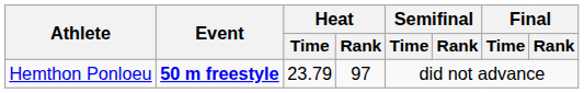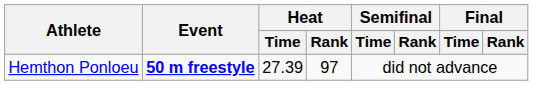 <table class=wikitable style="font-size:90%">
 <tr>
 <th rowspan="2">Athlete</th>
 <th rowspan="2">Event</th>
 <th colspan="2">Heat</th>
 <th colspan="2">Semifinal</th>
 <th colspan="2">Final</th>
 </tr>
 <tr style="font-size:95%">
 <th>Time</th>
 <th>Rank</th>
 <th>Time</th>
 <th>Rank</th>
 <th>Time</th>
 <th>Rank</th>
 </tr>
 <tr align=center>
 <td align=left><a href='#'>Hemthon Ponloeu</a></td>
 <td align=left><strong><a href='#'>50 m freestyle</a></strong></td>
-<td>23.79</td>
+<td>27.39</td>
 <td>97</td>
 <td colspan=4>did not advance</td>
 </tr>
 </table>
